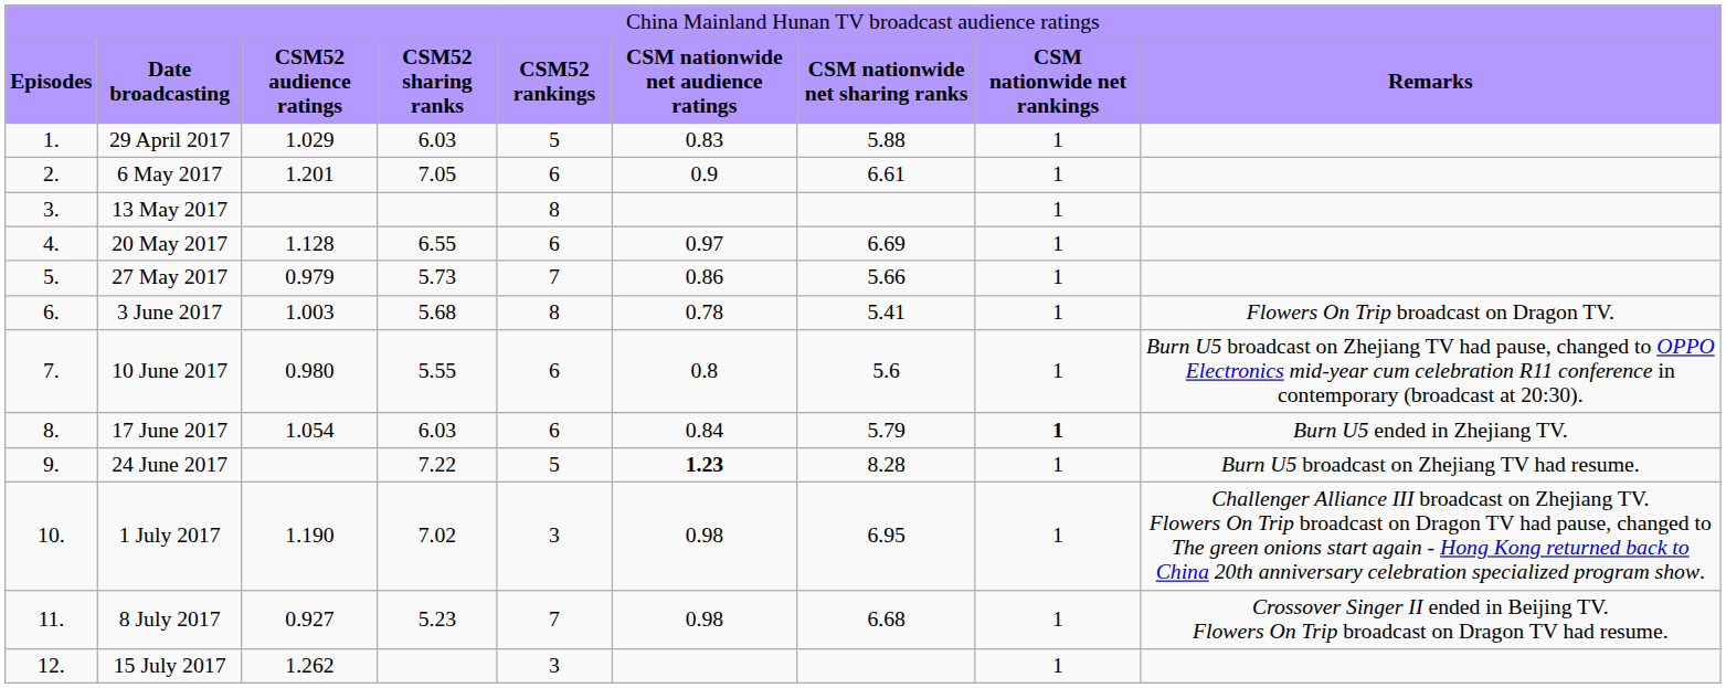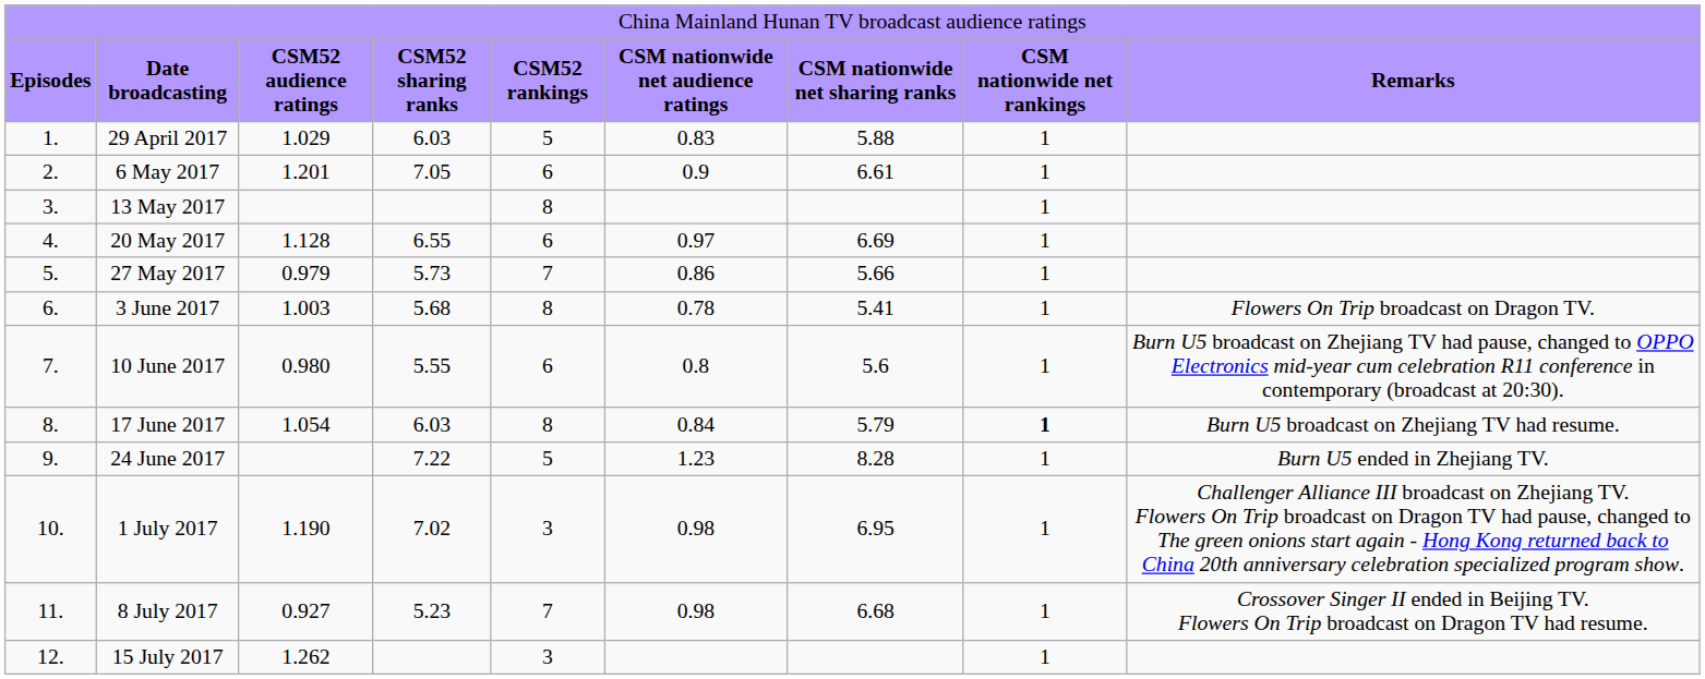 <table class="wikitable sortable mw-collapsible" width="100%" style="text-align:center">
 <tr style="background:#B399FF">
 <td colspan="9">China Mainland Hunan TV broadcast audience ratings</td>
 </tr>
 <tr style="background:#B399FF">
 <td><strong>Episodes</strong></td>
 <td><strong>Date broadcasting</strong></td>
 <td><strong>CSM52 audience ratings</strong></td>
 <td><strong>CSM52 sharing ranks</strong></td>
 <td><strong>CSM52 rankings</strong></td>
 <td><strong>CSM nationwide net audience ratings</strong></td>
 <td><strong>CSM nationwide net sharing ranks</strong></td>
 <td><strong>CSM nationwide net rankings</strong></td>
 <td><strong>Remarks</strong></td>
 </tr>
 <tr>
 <td>1.</td>
 <td>29 April 2017</td>
 <td>1.029</td>
 <td>6.03</td>
 <td>5</td>
 <td>0.83</td>
 <td>5.88</td>
 <td>1</td>
 <td></td>
 </tr>
 <tr>
 <td>2.</td>
 <td>6 May 2017</td>
 <td>1.201</td>
 <td>7.05</td>
 <td>6</td>
 <td>0.9</td>
 <td>6.61</td>
 <td>1</td>
 <td></td>
 </tr>
 <tr>
 <td>3.</td>
 <td>13 May 2017</td>
 <td></td>
 <td></td>
 <td>8</td>
 <td></td>
 <td></td>
 <td>1</td>
 <td></td>
 </tr>
 <tr>
 <td>4.</td>
 <td>20 May 2017</td>
 <td>1.128</td>
 <td>6.55</td>
 <td>6</td>
 <td>0.97</td>
 <td>6.69</td>
 <td>1</td>
 <td></td>
 </tr>
 <tr>
 <td>5.</td>
 <td>27 May 2017</td>
 <td>0.979</td>
 <td>5.73</td>
 <td>7</td>
 <td>0.86</td>
 <td>5.66</td>
 <td>1</td>
 <td></td>
 </tr>
 <tr>
 <td>6.</td>
 <td>3 June 2017</td>
 <td>1.003</td>
 <td>5.68</td>
 <td>8</td>
 <td>0.78</td>
 <td>5.41</td>
 <td>1</td>
 <td><em>Flowers On Trip</em> broadcast on Dragon TV.</td>
 </tr>
 <tr>
 <td>7.</td>
 <td>10 June 2017</td>
 <td>0.980</td>
 <td>5.55</td>
 <td>6</td>
 <td>0.8</td>
 <td>5.6</td>
 <td>1</td>
 <td><em>Burn U5</em> broadcast on Zhejiang TV had pause, changed to <em><a href='#'>OPPO Electronics</a> mid-year cum celebration R11 conference</em> in contemporary (broadcast at 20:30).</td>
 </tr>
 <tr>
 <td>8.</td>
 <td>17 June 2017</td>
 <td>1.054</td>
 <td>6.03</td>
-<td>6</td>
+<td>8</td>
 <td>0.84</td>
 <td>5.79</td>
 <td><strong>1</strong></td>
-<td><em>Burn U5</em> ended in Zhejiang TV.</td>
+<td><em>Burn U5</em> broadcast on Zhejiang TV had resume.</td>
 </tr>
 <tr>
 <td>9.</td>
 <td>24 June 2017</td>
 <td></td>
 <td>7.22</td>
 <td>5</td>
-<td><strong>1.23</strong></td>
+<td>1.23</td>
 <td>8.28</td>
 <td>1</td>
-<td><em>Burn U5</em> broadcast on Zhejiang TV had resume.</td>
+<td><em>Burn U5</em> ended in Zhejiang TV.</td>
 </tr>
 <tr>
 <td>10.</td>
 <td>1 July 2017</td>
 <td>1.190</td>
 <td>7.02</td>
 <td>3</td>
 <td>0.98</td>
 <td>6.95</td>
 <td>1</td>
 <td><em>Challenger Alliance III</em> broadcast on Zhejiang TV. <br> <em>Flowers On Trip</em> broadcast on Dragon TV had pause, changed to <em>The green onions start again - <a href='#'>Hong Kong returned back to China</a> 20th anniversary celebration specialized program show</em>.</td>
 </tr>
 <tr>
 <td>11.</td>
 <td>8 July 2017</td>
 <td>0.927</td>
 <td>5.23</td>
 <td>7</td>
 <td>0.98</td>
 <td>6.68</td>
 <td>1</td>
 <td><em>Crossover Singer II</em> ended in Beijing TV. <br> <em>Flowers On Trip</em> broadcast on Dragon TV had resume.</td>
 </tr>
 <tr>
 <td>12.</td>
 <td>15 July 2017</td>
 <td>1.262</td>
 <td></td>
 <td>3</td>
 <td></td>
 <td></td>
 <td>1</td>
 <td></td>
 </tr>
 </table>
